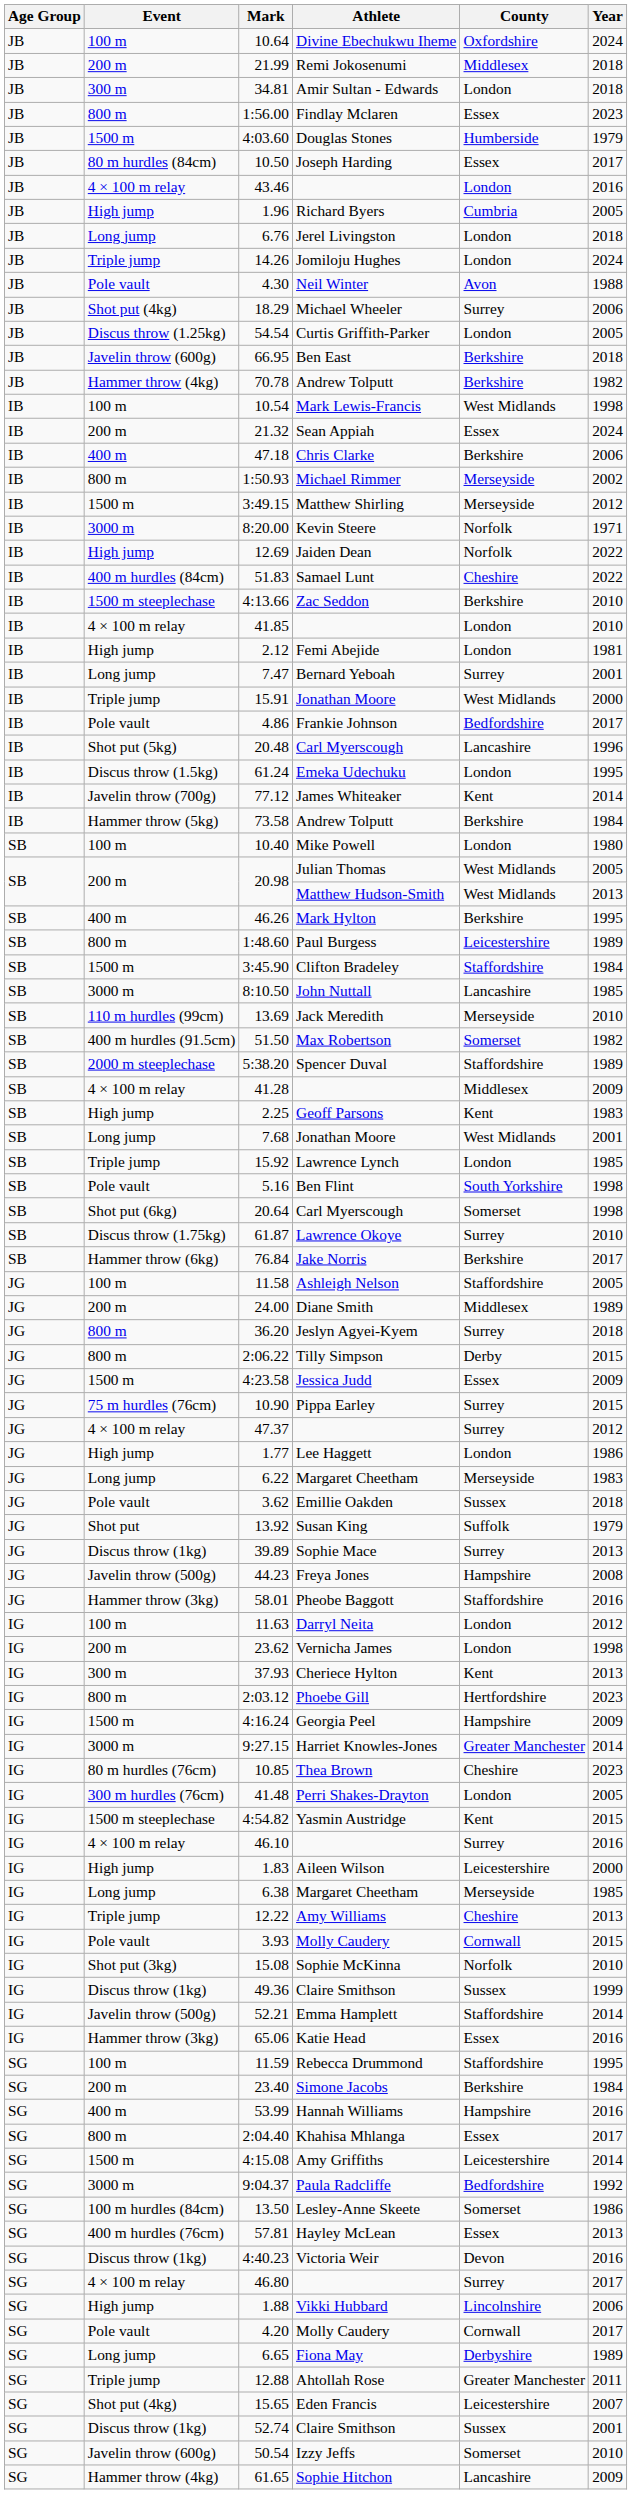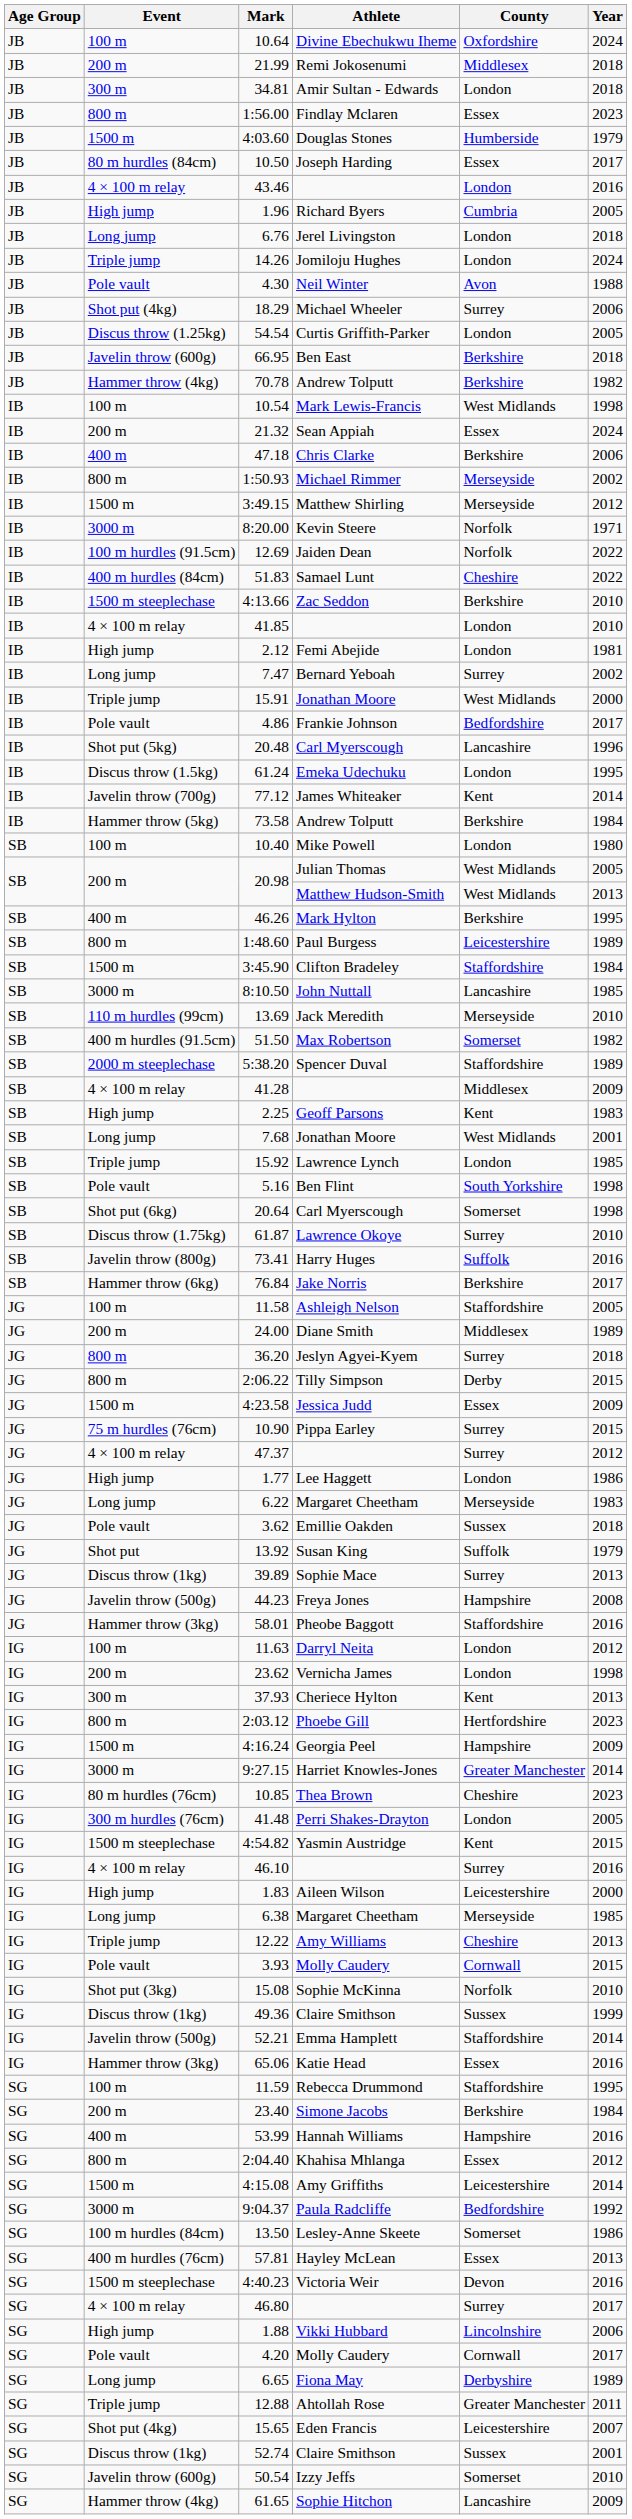 <table class="wikitable sortable collapsible collapsed">
 <tr>
 <th>Age Group</th>
 <th>Event</th>
 <th data-sort-type="number">Mark</th>
 <th>Athlete</th>
 <th>County</th>
 <th>Year</th>
 </tr>
 <tr>
 <td>JB</td>
 <td><a href='#'>100 m</a></td>
 <td align="right">10.64</td>
 <td><a href='#'>Divine Ebechukwu Iheme</a></td>
 <td><a href='#'>Oxfordshire</a></td>
 <td>2024</td>
 </tr>
 <tr>
 <td>JB</td>
 <td><a href='#'>200 m</a></td>
 <td align="right">21.99</td>
 <td>Remi Jokosenumi</td>
 <td><a href='#'>Middlesex</a></td>
 <td>2018</td>
 </tr>
 <tr>
 <td>JB</td>
 <td><a href='#'>300 m</a></td>
 <td align="right">34.81</td>
 <td>Amir Sultan - Edwards</td>
 <td>London</td>
 <td>2018</td>
 </tr>
 <tr>
 <td>JB</td>
 <td><a href='#'>800 m</a></td>
 <td align="right" data-sort-value="116.1">1:56.00</td>
 <td>Findlay Mclaren</td>
 <td>Essex</td>
 <td>2023</td>
 </tr>
 <tr>
 <td>JB</td>
 <td><a href='#'>1500 m</a></td>
 <td align="right" data-sort-value="243.6">4:03.60</td>
 <td>Douglas Stones</td>
 <td><a href='#'>Humberside</a></td>
 <td>1979</td>
 </tr>
 <tr>
 <td>JB</td>
 <td><a href='#'>80 m hurdles</a> (84cm)</td>
 <td align="right">10.50</td>
 <td>Joseph Harding</td>
 <td>Essex</td>
 <td>2017</td>
 </tr>
 <tr>
 <td>JB</td>
 <td><a href='#'>4 × 100 m relay</a></td>
 <td align="right">43.46</td>
 <td></td>
 <td><a href='#'>London</a></td>
 <td>2016</td>
 </tr>
 <tr>
 <td>JB</td>
 <td><a href='#'>High jump</a></td>
 <td align="right">1.96</td>
 <td>Richard Byers</td>
 <td><a href='#'>Cumbria</a></td>
 <td>2005</td>
 </tr>
 <tr>
 <td>JB</td>
 <td><a href='#'>Long jump</a></td>
 <td align="right">6.76</td>
 <td>Jerel Livingston</td>
 <td>London</td>
 <td>2018</td>
 </tr>
 <tr>
 <td>JB</td>
 <td><a href='#'>Triple jump</a></td>
 <td align="right">14.26</td>
 <td>Jomiloju Hughes</td>
 <td>London</td>
 <td>2024</td>
 </tr>
 <tr>
 <td>JB</td>
 <td><a href='#'>Pole vault</a></td>
 <td align="right">4.30</td>
 <td><a href='#'>Neil Winter</a></td>
 <td><a href='#'>Avon</a></td>
 <td>1988</td>
 </tr>
 <tr>
 <td>JB</td>
 <td><a href='#'>Shot put</a> (4kg)</td>
 <td align="right">18.29</td>
 <td>Michael Wheeler</td>
 <td>Surrey</td>
 <td>2006</td>
 </tr>
 <tr>
 <td>JB</td>
 <td><a href='#'>Discus throw</a> (1.25kg)</td>
 <td align="right">54.54</td>
 <td>Curtis Griffith-Parker</td>
 <td>London</td>
 <td>2005</td>
 </tr>
 <tr>
 <td>JB</td>
 <td><a href='#'>Javelin throw</a> (600g)</td>
 <td align="right">66.95</td>
 <td>Ben East</td>
 <td><a href='#'>Berkshire</a></td>
 <td>2018</td>
 </tr>
 <tr>
 <td>JB</td>
 <td><a href='#'>Hammer throw</a> (4kg)</td>
 <td align="right">70.78</td>
 <td>Andrew Tolputt</td>
 <td><a href='#'>Berkshire</a></td>
 <td>1982</td>
 </tr>
 <tr>
 <td>IB</td>
 <td>100 m</td>
 <td align="right">10.54</td>
 <td><a href='#'>Mark Lewis-Francis</a></td>
 <td>West Midlands</td>
 <td>1998</td>
 </tr>
 <tr>
 <td>IB</td>
 <td>200 m</td>
 <td align="right">21.32</td>
 <td>Sean Appiah</td>
 <td>Essex</td>
 <td>2024</td>
 </tr>
 <tr>
 <td>IB</td>
 <td><a href='#'>400 m</a></td>
 <td align="right">47.18</td>
 <td><a href='#'>Chris Clarke</a></td>
 <td>Berkshire</td>
 <td>2006</td>
 </tr>
 <tr>
 <td>IB</td>
 <td>800 m</td>
 <td align="right" data-sort-value="110.93">1:50.93</td>
 <td><a href='#'>Michael Rimmer</a></td>
 <td><a href='#'>Merseyside</a></td>
 <td>2002</td>
 </tr>
 <tr>
 <td>IB</td>
 <td>1500 m</td>
 <td align="right" data-sort-value="229.15">3:49.15</td>
 <td>Matthew Shirling</td>
 <td>Merseyside</td>
 <td>2012</td>
 </tr>
 <tr>
 <td>IB</td>
 <td><a href='#'>3000 m</a></td>
 <td align="right" data-sort-value="500">8:20.00</td>
 <td>Kevin Steere</td>
 <td>Norfolk</td>
 <td>1971</td>
 </tr>
 <tr>
 <td>IB</td>
-<td><a href='#'>High jump</a></td>
+<td><a href='#'>100 m hurdles</a> (91.5cm)</td>
 <td align="right">12.69</td>
 <td>Jaiden Dean</td>
 <td>Norfolk</td>
 <td>2022</td>
 </tr>
 <tr>
 <td>IB</td>
 <td><a href='#'>400 m hurdles</a> (84cm)</td>
 <td align="right">51.83</td>
 <td>Samael Lunt</td>
 <td><a href='#'>Cheshire</a></td>
 <td>2022</td>
 </tr>
 <tr>
 <td>IB</td>
 <td><a href='#'>1500 m steeplechase</a></td>
 <td align="right" data-sort-value="253.66">4:13.66</td>
 <td><a href='#'>Zac Seddon</a></td>
 <td>Berkshire</td>
 <td>2010</td>
 </tr>
 <tr>
 <td>IB</td>
 <td>4 × 100 m relay</td>
 <td align="right">41.85</td>
 <td></td>
 <td>London</td>
 <td>2010</td>
 </tr>
 <tr>
 <td>IB</td>
 <td>High jump</td>
 <td align="right">2.12</td>
 <td>Femi Abejide</td>
 <td>London</td>
 <td>1981</td>
 </tr>
 <tr>
 <td>IB</td>
 <td>Long jump</td>
 <td align="right">7.47</td>
 <td>Bernard Yeboah</td>
 <td>Surrey</td>
-<td>2001</td>
+<td>2002</td>
 </tr>
 <tr>
 <td>IB</td>
 <td>Triple jump</td>
 <td align="right">15.91</td>
 <td><a href='#'>Jonathan Moore</a></td>
 <td>West Midlands</td>
 <td>2000</td>
 </tr>
 <tr>
 <td>IB</td>
 <td>Pole vault</td>
 <td align="right">4.86</td>
 <td>Frankie Johnson</td>
 <td><a href='#'>Bedfordshire</a></td>
 <td>2017</td>
 </tr>
 <tr>
 <td>IB</td>
 <td>Shot put (5kg)</td>
 <td align="right">20.48</td>
 <td><a href='#'>Carl Myerscough</a></td>
 <td>Lancashire</td>
 <td>1996</td>
 </tr>
 <tr>
 <td>IB</td>
 <td>Discus throw (1.5kg)</td>
 <td align="right">61.24</td>
 <td><a href='#'>Emeka Udechuku</a></td>
 <td>London</td>
 <td>1995</td>
 </tr>
 <tr>
 <td>IB</td>
 <td>Javelin throw (700g)</td>
 <td align="right">77.12</td>
 <td>James Whiteaker</td>
 <td>Kent</td>
 <td>2014</td>
 </tr>
 <tr>
 <td>IB</td>
 <td>Hammer throw (5kg)</td>
 <td align="right">73.58</td>
 <td>Andrew Tolputt</td>
 <td>Berkshire</td>
 <td>1984</td>
 </tr>
 <tr>
 <td>SB</td>
 <td>100 m</td>
 <td align="right">10.40</td>
 <td>Mike Powell</td>
 <td>London</td>
 <td>1980</td>
 </tr>
 <tr>
 <td rowspan="2">SB</td>
 <td rowspan="2">200 m</td>
 <td rowspan="2" align="right">20.98</td>
 <td>Julian Thomas</td>
 <td>West Midlands</td>
 <td>2005</td>
 </tr>
 <tr>
 <td><a href='#'>Matthew Hudson-Smith</a></td>
 <td>West Midlands</td>
 <td>2013</td>
 </tr>
 <tr>
 <td>SB</td>
 <td>400 m</td>
 <td align="right">46.26</td>
 <td><a href='#'>Mark Hylton</a></td>
 <td>Berkshire</td>
 <td>1995</td>
 </tr>
 <tr>
 <td>SB</td>
 <td>800 m</td>
 <td align="right" data-sort-value="108.6">1:48.60</td>
 <td>Paul Burgess</td>
 <td><a href='#'>Leicestershire</a></td>
 <td>1989</td>
 </tr>
 <tr>
 <td>SB</td>
 <td>1500 m</td>
 <td align="right" data-sort-value="225.9">3:45.90</td>
 <td>Clifton Bradeley</td>
 <td><a href='#'>Staffordshire</a></td>
 <td>1984</td>
 </tr>
 <tr>
 <td>SB</td>
 <td>3000 m</td>
 <td align="right" data-sort-value="490.5">8:10.50</td>
 <td><a href='#'>John Nuttall</a></td>
 <td>Lancashire</td>
 <td>1985</td>
 </tr>
 <tr>
 <td>SB</td>
 <td><a href='#'>110 m hurdles</a> (99cm)</td>
 <td align="right">13.69</td>
 <td>Jack Meredith</td>
 <td>Merseyside</td>
 <td>2010</td>
 </tr>
 <tr>
 <td>SB</td>
 <td>400 m hurdles (91.5cm)</td>
 <td align="right">51.50</td>
 <td><a href='#'>Max Robertson</a></td>
 <td><a href='#'>Somerset</a></td>
 <td>1982</td>
 </tr>
 <tr>
 <td>SB</td>
 <td><a href='#'>2000 m steeplechase</a></td>
 <td align="right" data-sort-value="338.2">5:38.20</td>
 <td>Spencer Duval</td>
 <td>Staffordshire</td>
 <td>1989</td>
 </tr>
 <tr>
 <td>SB</td>
 <td>4 × 100 m relay</td>
 <td align="right">41.28</td>
 <td></td>
 <td>Middlesex</td>
 <td>2009</td>
 </tr>
 <tr>
 <td>SB</td>
 <td>High jump</td>
 <td align="right">2.25</td>
 <td><a href='#'>Geoff Parsons</a></td>
 <td>Kent</td>
 <td>1983</td>
 </tr>
 <tr>
 <td>SB</td>
 <td>Long jump</td>
 <td align="right">7.68</td>
 <td>Jonathan Moore</td>
 <td>West Midlands</td>
 <td>2001</td>
 </tr>
 <tr>
 <td>SB</td>
 <td>Triple jump</td>
 <td align="right">15.92</td>
 <td>Lawrence Lynch</td>
 <td>London</td>
 <td>1985</td>
 </tr>
 <tr>
 <td>SB</td>
 <td>Pole vault</td>
 <td align="right">5.16</td>
 <td>Ben Flint</td>
 <td><a href='#'>South Yorkshire</a></td>
 <td>1998</td>
 </tr>
 <tr>
 <td>SB</td>
 <td>Shot put (6kg)</td>
 <td align="right">20.64</td>
 <td>Carl Myerscough</td>
 <td>Somerset</td>
 <td>1998</td>
 </tr>
 <tr>
 <td>SB</td>
 <td>Discus throw (1.75kg)</td>
 <td align="right">61.87</td>
 <td><a href='#'>Lawrence Okoye</a></td>
 <td>Surrey</td>
 <td>2010</td>
+</tr>
+<tr>
+<td>SB</td>
+<td>Javelin throw (800g)</td>
+<td align="right">73.41</td>
+<td>Harry Huges</td>
+<td><a href='#'>Suffolk</a></td>
+<td>2016</td>
 </tr>
 <tr>
 <td>SB</td>
 <td>Hammer throw (6kg)</td>
 <td align="right">76.84</td>
 <td><a href='#'>Jake Norris</a></td>
 <td>Berkshire</td>
 <td>2017</td>
 </tr>
 <tr>
 <td>JG</td>
 <td>100 m</td>
 <td align="right">11.58</td>
 <td><a href='#'>Ashleigh Nelson</a></td>
 <td>Staffordshire</td>
 <td>2005</td>
 </tr>
 <tr>
 <td>JG</td>
 <td>200 m</td>
 <td align="right">24.00</td>
 <td>Diane Smith</td>
 <td>Middlesex</td>
 <td>1989</td>
 </tr>
 <tr>
 <td>JG</td>
 <td><a href='#'>800 m</a></td>
 <td align="right">36.20</td>
 <td>Jeslyn Agyei-Kyem</td>
 <td>Surrey</td>
 <td>2018</td>
 </tr>
 <tr>
 <td>JG</td>
 <td>800 m</td>
 <td align="right" data-sort-value="126.22">2:06.22</td>
 <td>Tilly Simpson</td>
 <td>Derby</td>
 <td>2015</td>
 </tr>
 <tr>
 <td>JG</td>
 <td>1500 m</td>
 <td align="right" data-sort-value="263.58">4:23.58</td>
 <td><a href='#'>Jessica Judd</a></td>
 <td>Essex</td>
 <td>2009</td>
 </tr>
 <tr>
 <td>JG</td>
 <td><a href='#'>75 m hurdles</a> (76cm)</td>
 <td align="right">10.90</td>
 <td>Pippa Earley</td>
 <td>Surrey</td>
 <td>2015</td>
 </tr>
 <tr>
 <td>JG</td>
 <td>4 × 100 m relay</td>
 <td align="right">47.37</td>
 <td></td>
 <td>Surrey</td>
 <td>2012</td>
 </tr>
 <tr>
 <td>JG</td>
 <td>High jump</td>
 <td align="right">1.77</td>
 <td>Lee Haggett</td>
 <td>London</td>
 <td>1986</td>
 </tr>
 <tr>
 <td>JG</td>
 <td>Long jump</td>
 <td align="right">6.22</td>
 <td>Margaret Cheetham</td>
 <td>Merseyside</td>
 <td>1983</td>
 </tr>
 <tr>
 <td>JG</td>
 <td>Pole vault</td>
 <td align="right">3.62</td>
 <td>Emillie Oakden</td>
 <td>Sussex</td>
 <td>2018</td>
 </tr>
 <tr>
 <td>JG</td>
 <td>Shot put</td>
 <td align="right">13.92</td>
 <td>Susan King</td>
 <td>Suffolk</td>
 <td>1979</td>
 </tr>
 <tr>
 <td>JG</td>
 <td>Discus throw (1kg)</td>
 <td align="right">39.89</td>
 <td>Sophie Mace</td>
 <td>Surrey</td>
 <td>2013</td>
 </tr>
 <tr>
 <td>JG</td>
 <td>Javelin throw (500g)</td>
 <td align="right">44.23</td>
 <td>Freya Jones</td>
 <td>Hampshire</td>
 <td>2008</td>
 </tr>
 <tr>
 <td>JG</td>
 <td>Hammer throw (3kg)</td>
 <td align="right">58.01</td>
 <td>Pheobe Baggott</td>
 <td>Staffordshire</td>
 <td>2016</td>
 </tr>
 <tr>
 <td>IG</td>
 <td>100 m</td>
 <td align="right">11.63</td>
 <td><a href='#'>Darryl Neita</a></td>
 <td>London</td>
 <td>2012</td>
 </tr>
 <tr>
 <td>IG</td>
 <td>200 m</td>
 <td align="right">23.62</td>
 <td>Vernicha James</td>
 <td>London</td>
 <td>1998</td>
 </tr>
 <tr>
 <td>IG</td>
 <td>300 m</td>
 <td align="right">37.93</td>
 <td>Cheriece Hylton</td>
 <td>Kent</td>
 <td>2013</td>
 </tr>
 <tr>
 <td>IG</td>
 <td>800 m</td>
 <td align="right" data-sort-value="125.6">2:03.12</td>
 <td><a href='#'>Phoebe Gill</a></td>
 <td>Hertfordshire</td>
 <td>2023</td>
 </tr>
 <tr>
 <td>IG</td>
 <td>1500 m</td>
 <td align="right" data-sort-value="256.24">4:16.24</td>
 <td>Georgia Peel</td>
 <td>Hampshire</td>
 <td>2009</td>
 </tr>
 <tr>
 <td>IG</td>
 <td>3000 m</td>
 <td align="right" data-sort-value="567.15">9:27.15</td>
 <td>Harriet Knowles-Jones</td>
 <td><a href='#'>Greater Manchester</a></td>
 <td>2014</td>
 </tr>
 <tr>
 <td>IG</td>
 <td>80 m hurdles (76cm)</td>
 <td align="right">10.85</td>
 <td><a href='#'>Thea Brown</a></td>
 <td>Cheshire</td>
 <td>2023</td>
 </tr>
 <tr>
 <td>IG</td>
 <td><a href='#'>300 m hurdles</a> (76cm)</td>
 <td align="right">41.48</td>
 <td><a href='#'>Perri Shakes-Drayton</a></td>
 <td>London</td>
 <td>2005</td>
 </tr>
 <tr>
 <td>IG</td>
 <td>1500 m steeplechase</td>
 <td align="right" data-sort-value="294.82">4:54.82</td>
 <td>Yasmin Austridge</td>
 <td>Kent</td>
 <td>2015</td>
 </tr>
 <tr>
 <td>IG</td>
 <td>4 × 100 m relay</td>
 <td align="right">46.10</td>
 <td></td>
 <td>Surrey</td>
 <td>2016</td>
 </tr>
 <tr>
 <td>IG</td>
 <td>High jump</td>
 <td align="right">1.83</td>
 <td>Aileen Wilson</td>
 <td>Leicestershire</td>
 <td>2000</td>
 </tr>
 <tr>
 <td>IG</td>
 <td>Long jump</td>
 <td align="right">6.38</td>
 <td>Margaret Cheetham</td>
 <td>Merseyside</td>
 <td>1985</td>
 </tr>
 <tr>
 <td>IG</td>
 <td>Triple jump</td>
 <td align="right">12.22</td>
 <td><a href='#'>Amy Williams</a></td>
 <td><a href='#'>Cheshire</a></td>
 <td>2013</td>
 </tr>
 <tr>
 <td>IG</td>
 <td>Pole vault</td>
 <td align="right">3.93</td>
 <td><a href='#'>Molly Caudery</a></td>
 <td><a href='#'>Cornwall</a></td>
 <td>2015</td>
 </tr>
 <tr>
 <td>IG</td>
 <td>Shot put (3kg)</td>
 <td align="right">15.08</td>
 <td>Sophie McKinna</td>
 <td>Norfolk</td>
 <td>2010</td>
 </tr>
 <tr>
 <td>IG</td>
 <td>Discus throw (1kg)</td>
 <td align="right">49.36</td>
 <td>Claire Smithson</td>
 <td>Sussex</td>
 <td>1999</td>
 </tr>
 <tr>
 <td>IG</td>
 <td>Javelin throw (500g)</td>
 <td align="right">52.21</td>
 <td>Emma Hamplett</td>
 <td>Staffordshire</td>
 <td>2014</td>
 </tr>
 <tr>
 <td>IG</td>
 <td>Hammer throw (3kg)</td>
 <td align="right">65.06</td>
 <td>Katie Head</td>
 <td>Essex</td>
 <td>2016</td>
 </tr>
 <tr>
 <td>SG</td>
 <td>100 m</td>
 <td align="right">11.59</td>
 <td>Rebecca Drummond</td>
 <td>Staffordshire</td>
 <td>1995</td>
 </tr>
 <tr>
 <td>SG</td>
 <td>200 m</td>
 <td align="right">23.40</td>
 <td><a href='#'>Simone Jacobs</a></td>
 <td>Berkshire</td>
 <td>1984</td>
 </tr>
 <tr>
 <td>SG</td>
 <td>400 m</td>
 <td align="right">53.99</td>
 <td>Hannah Williams</td>
 <td>Hampshire</td>
 <td>2016</td>
 </tr>
 <tr>
 <td>SG</td>
 <td>800 m</td>
 <td align="right" data-sort-value="124.40">2:04.40</td>
 <td>Khahisa Mhlanga</td>
 <td>Essex</td>
-<td>2017</td>
+<td>2012</td>
 </tr>
 <tr>
 <td>SG</td>
 <td>1500 m</td>
 <td align="right" data-sort-value="255.08">4:15.08</td>
 <td>Amy Griffiths</td>
 <td>Leicestershire</td>
 <td>2014</td>
 </tr>
 <tr>
 <td>SG</td>
 <td>3000 m</td>
 <td align="right" data-sort-value="544.37">9:04.37</td>
 <td><a href='#'>Paula Radcliffe</a></td>
 <td><a href='#'>Bedfordshire</a></td>
 <td>1992</td>
 </tr>
 <tr>
 <td>SG</td>
 <td>100 m hurdles (84cm)</td>
 <td align="right">13.50</td>
 <td>Lesley-Anne Skeete</td>
 <td>Somerset</td>
 <td>1986</td>
 </tr>
 <tr>
 <td>SG</td>
 <td>400 m hurdles (76cm)</td>
 <td align="right">57.81</td>
 <td>Hayley McLean</td>
 <td>Essex</td>
 <td>2013</td>
 </tr>
 <tr>
 <td>SG</td>
-<td>Discus throw (1kg)</td>
+<td>1500 m steeplechase</td>
 <td align="right" data-sort-value="280.23">4:40.23</td>
 <td>Victoria Weir</td>
 <td>Devon</td>
 <td>2016</td>
 </tr>
 <tr>
 <td>SG</td>
 <td>4 × 100 m relay</td>
 <td align="right">46.80</td>
 <td></td>
 <td>Surrey</td>
 <td>2017</td>
 </tr>
 <tr>
 <td>SG</td>
 <td>High jump</td>
 <td align="right">1.88</td>
 <td><a href='#'>Vikki Hubbard</a></td>
 <td><a href='#'>Lincolnshire</a></td>
 <td>2006</td>
 </tr>
 <tr>
 <td>SG</td>
 <td>Pole vault</td>
 <td align="right">4.20</td>
 <td>Molly Caudery</td>
 <td>Cornwall</td>
 <td>2017</td>
 </tr>
 <tr>
 <td>SG</td>
 <td>Long jump</td>
 <td align="right">6.65</td>
 <td><a href='#'>Fiona May</a></td>
 <td><a href='#'>Derbyshire</a></td>
 <td>1989</td>
 </tr>
 <tr>
 <td>SG</td>
 <td>Triple jump</td>
 <td align="right">12.88</td>
 <td>Ahtollah Rose</td>
 <td>Greater Manchester</td>
 <td>2011</td>
 </tr>
 <tr>
 <td>SG</td>
 <td>Shot put (4kg)</td>
 <td align="right">15.65</td>
 <td>Eden Francis</td>
 <td>Leicestershire</td>
 <td>2007</td>
 </tr>
 <tr>
 <td>SG</td>
 <td>Discus throw (1kg)</td>
 <td align="right">52.74</td>
 <td>Claire Smithson</td>
 <td>Sussex</td>
 <td>2001</td>
 </tr>
 <tr>
 <td>SG</td>
 <td>Javelin throw (600g)</td>
 <td align="right">50.54</td>
 <td>Izzy Jeffs</td>
 <td>Somerset</td>
 <td>2010</td>
 </tr>
 <tr>
 <td>SG</td>
 <td>Hammer throw (4kg)</td>
 <td align="right">61.65</td>
 <td><a href='#'>Sophie Hitchon</a></td>
 <td>Lancashire</td>
 <td>2009</td>
 </tr>
 </table>
